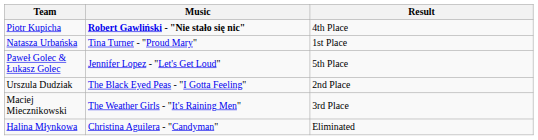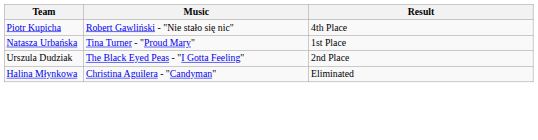 <table class="wikitable">
 <tr>
 <th style="width:130px;">Team</th>
 <th style="width:400px;">Music</th>
 <th style="width:400px;">Result</th>
 </tr>
 <tr>
 <td><a href='#'>Piotr Kupicha</a></td>
-<td><strong><a href='#'>Robert Gawliński</a> - "Nie stało się nic"</strong></td>
+<td><a href='#'>Robert Gawliński</a> - "Nie stało się nic"</td>
 <td>4th Place</td>
 </tr>
 <tr>
 <td><a href='#'>Natasza Urbańska</a></td>
 <td><a href='#'>Tina Turner</a> - "<a href='#'>Proud Mary</a>"</td>
 <td>1st Place</td>
 </tr>
 <tr>
-<td><a href='#'>Paweł Golec & Łukasz Golec</a></td>
-<td><a href='#'>Jennifer Lopez</a> - "<a href='#'>Let's Get Loud</a>"</td>
-<td>5th Place</td>
-</tr>
-<tr>
 <td>Urszula Dudziak</td>
 <td><a href='#'>The Black Eyed Peas</a> - "<a href='#'>I Gotta Feeling</a>"</td>
 <td>2nd Place</td>
-</tr>
-<tr>
-<td>Maciej Miecznikowski</td>
-<td><a href='#'>The Weather Girls</a> - "<a href='#'>It's Raining Men</a>"</td>
-<td>3rd Place</td>
 </tr>
 <tr>
 <td><a href='#'>Halina Młynkowa</a></td>
 <td><a href='#'>Christina Aguilera</a> - "<a href='#'>Candyman</a>"</td>
 <td>Eliminated</td>
 </tr>
 </table>
